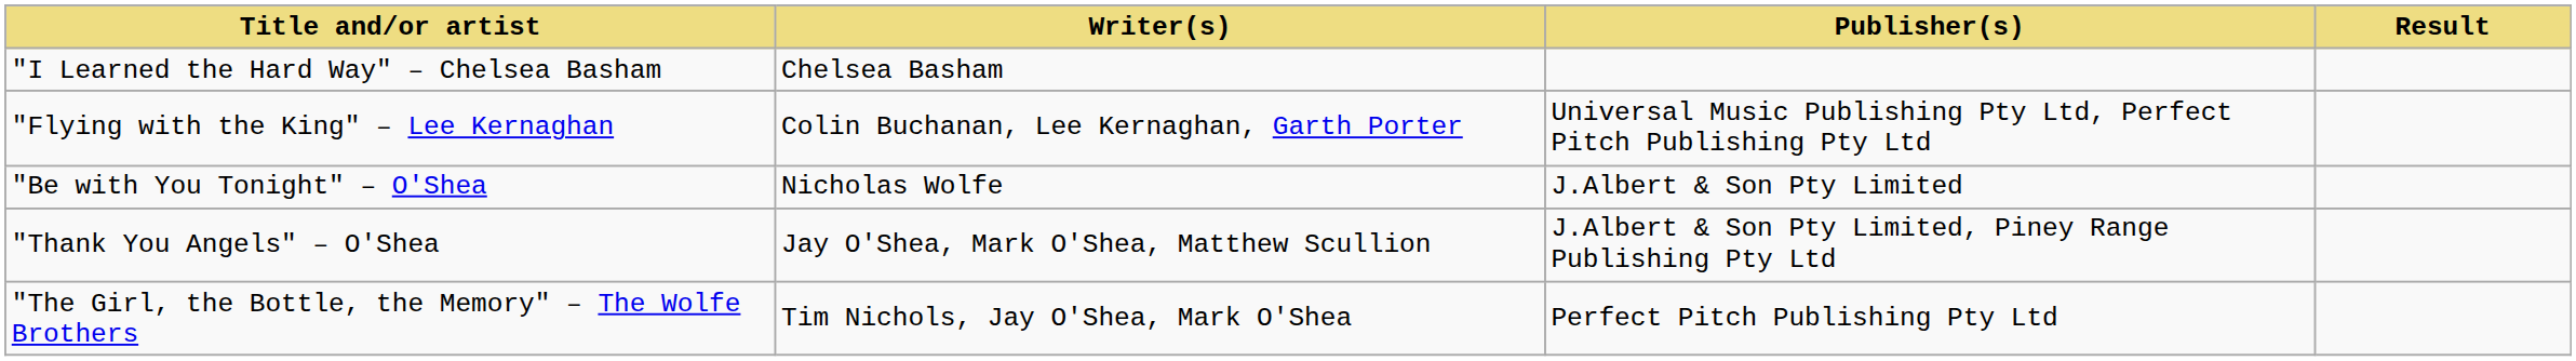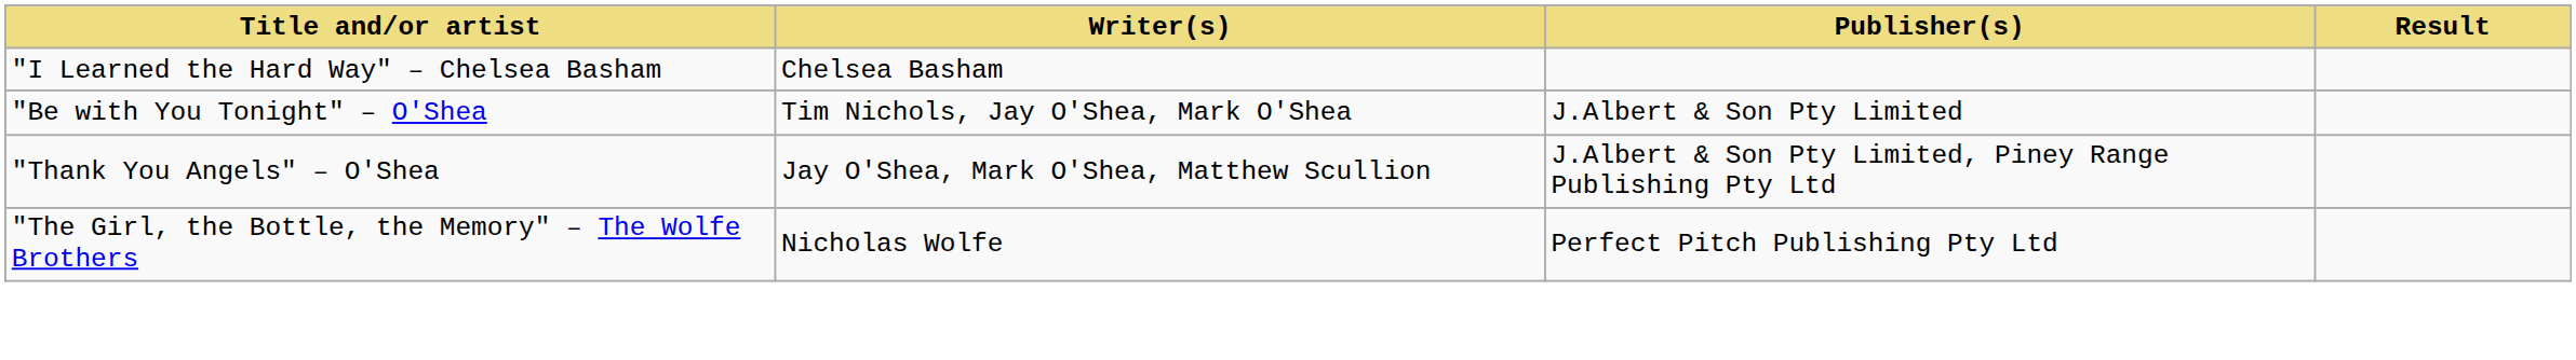 <table class="wikitable" width=100%>
 <tr>
 <th style="width:30%;background:#EEDD82;">Title and/or artist</th>
 <th style="width:30%;background:#EEDD82;">Writer(s)</th>
 <th style="width:30%;background:#EEDD82;">Publisher(s)</th>
 <th style="width:10%;background:#EEDD82;">Result</th>
 </tr>
 <tr>
 <td>"I Learned the Hard Way" – Chelsea Basham</td>
 <td>Chelsea Basham</td>
 <td></td>
 <td></td>
 </tr>
 <tr>
-<td>"Flying with the King" – <a href='#'>Lee Kernaghan</a></td>
-<td>Colin Buchanan, Lee Kernaghan, <a href='#'>Garth Porter</a></td>
-<td>Universal Music Publishing Pty Ltd, Perfect Pitch Publishing Pty Ltd</td>
-<td></td>
-</tr>
-<tr>
 <td>"Be with You Tonight" – <a href='#'>O'Shea</a></td>
-<td>Nicholas Wolfe</td>
+<td>Tim Nichols, Jay O'Shea, Mark O'Shea</td>
 <td>J.Albert & Son Pty Limited</td>
 <td></td>
 </tr>
 <tr>
 <td>"Thank You Angels" – O'Shea</td>
 <td>Jay O'Shea, Mark O'Shea, Matthew Scullion</td>
 <td>J.Albert & Son Pty Limited, Piney Range Publishing Pty Ltd</td>
 <td></td>
 </tr>
 <tr>
 <td>"The Girl, the Bottle, the Memory" – <a href='#'>The Wolfe Brothers</a></td>
-<td>Tim Nichols, Jay O'Shea, Mark O'Shea</td>
+<td>Nicholas Wolfe</td>
 <td>Perfect Pitch Publishing Pty Ltd</td>
 <td></td>
 </tr>
 </table>
